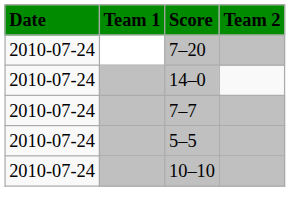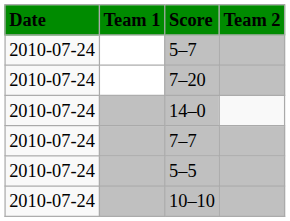 <table class="wikitable" style="margin:0.5em auto; font-size:95%">
 <tr bgcolor="#008B00">
 <td><strong>Date</strong></td>
 <td><strong>Team 1</strong></td>
 <td><strong>Score</strong></td>
 <td><strong>Team 2</strong></td>
+</tr>
+<tr>
+<td>2010-07-24</td>
+<td bgcolor="white"></td>
+<td bgcolor="silver">5–7</td>
+<td bgcolor="silver"></td>
 </tr>
 <tr>
 <td>2010-07-24</td>
 <td bgcolor="white"></td>
 <td bgcolor="silver">7–20</td>
 <td bgcolor="silver"></td>
 </tr>
 <tr>
 <td>2010-07-24</td>
 <td bgcolor="silver"></td>
 <td bgcolor="silver">14–0</td>
 <td></td>
 </tr>
 <tr>
 <td>2010-07-24</td>
 <td bgcolor="silver"></td>
 <td bgcolor="silver">7–7</td>
 <td bgcolor="silver"></td>
 </tr>
 <tr>
 <td>2010-07-24</td>
 <td bgcolor="silver"></td>
 <td bgcolor="silver">5–5</td>
 <td bgcolor="silver"></td>
 </tr>
 <tr>
 <td>2010-07-24</td>
 <td bgcolor="silver"></td>
 <td bgcolor="silver">10–10</td>
 <td bgcolor="silver"></td>
 </tr>
 </table>
